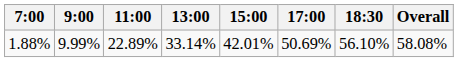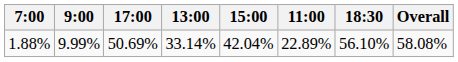 <table class="wikitable">
 <tr>
 <th>7:00</th>
 <th>9:00</th>
-<th>11:00</th>
+<th>17:00</th>
 <th>13:00</th>
 <th>15:00</th>
-<th>17:00</th>
+<th>11:00</th>
 <th>18:30</th>
 <th>Overall</th>
 </tr>
 <tr>
 <td>1.88%</td>
 <td>9.99%</td>
+<td>50.69%</td>
+<td>33.14%</td>
+<td>42.04%</td>
 <td>22.89%</td>
-<td>33.14%</td>
-<td>42.01%</td>
-<td>50.69%</td>
 <td>56.10%</td>
 <td>58.08%</td>
 </tr>
 </table>
